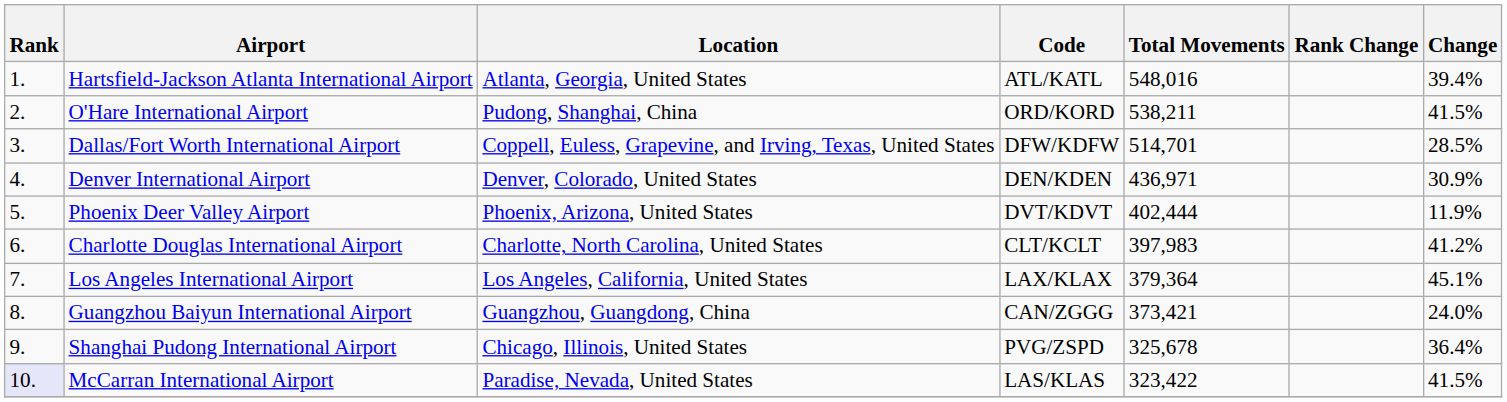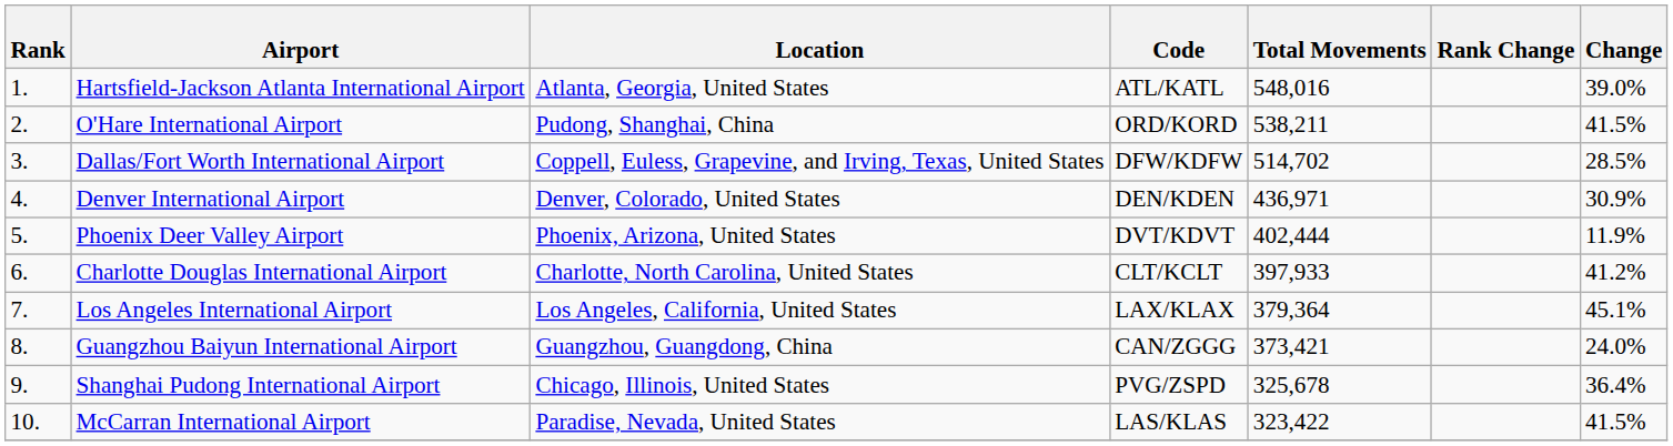 <table class="wikitable sortable" width="align=">
 <tr>
 <th><br>Rank</th>
 <th><br>Airport</th>
 <th><br>Location</th>
 <th><br>Code</th>
 <th><br>Total Movements</th>
 <th><br>Rank Change</th>
 <th><br>Change</th>
 </tr>
 <tr>
 <td>1.</td>
 <td> <a href='#'>Hartsfield-Jackson Atlanta International Airport</a></td>
 <td><a href='#'>Atlanta</a>, <a href='#'>Georgia</a>, United States</td>
 <td>ATL/KATL</td>
 <td>548,016</td>
 <td></td>
-<td> 39.4%</td>
+<td> 39.0%</td>
 </tr>
 <tr>
 <td>2.</td>
 <td> <a href='#'>O'Hare International Airport</a></td>
 <td><a href='#'>Pudong</a>, <a href='#'>Shanghai</a>, China</td>
 <td>ORD/KORD</td>
 <td>538,211</td>
 <td></td>
 <td> 41.5%</td>
 </tr>
 <tr>
 <td>3.</td>
 <td> <a href='#'>Dallas/Fort Worth International Airport</a></td>
 <td><a href='#'>Coppell</a>, <a href='#'>Euless</a>, <a href='#'>Grapevine</a>, and <a href='#'>Irving, Texas</a>, United States</td>
 <td>DFW/KDFW</td>
-<td>514,701</td>
+<td>514,702</td>
 <td></td>
 <td> 28.5%</td>
 </tr>
 <tr>
 <td>4.</td>
 <td> <a href='#'>Denver International Airport</a></td>
 <td><a href='#'>Denver</a>, <a href='#'>Colorado</a>, United States</td>
 <td>DEN/KDEN</td>
 <td>436,971</td>
 <td></td>
 <td> 30.9%</td>
 </tr>
 <tr>
 <td>5.</td>
 <td> <a href='#'>Phoenix Deer Valley Airport</a></td>
 <td><a href='#'>Phoenix, Arizona</a>, United States</td>
 <td>DVT/KDVT</td>
 <td>402,444</td>
 <td></td>
 <td> 11.9%</td>
 </tr>
 <tr>
 <td>6.</td>
 <td> <a href='#'>Charlotte Douglas International Airport</a></td>
 <td><a href='#'>Charlotte, North Carolina</a>, United States</td>
 <td>CLT/KCLT</td>
-<td>397,983</td>
+<td>397,933</td>
 <td></td>
 <td> 41.2%</td>
 </tr>
 <tr>
 <td>7.</td>
 <td> <a href='#'>Los Angeles International Airport</a></td>
 <td><a href='#'>Los Angeles</a>, <a href='#'>California</a>, United States</td>
 <td>LAX/KLAX</td>
 <td>379,364</td>
 <td></td>
 <td> 45.1%</td>
 </tr>
 <tr>
 <td>8.</td>
 <td> <a href='#'>Guangzhou Baiyun International Airport</a></td>
 <td><a href='#'>Guangzhou</a>, <a href='#'>Guangdong</a>, China</td>
 <td>CAN/ZGGG</td>
 <td>373,421</td>
 <td></td>
 <td> 24.0%</td>
 </tr>
 <tr>
 <td>9.</td>
 <td> <a href='#'>Shanghai Pudong International Airport</a></td>
 <td><a href='#'>Chicago</a>, <a href='#'>Illinois</a>, United States</td>
 <td>PVG/ZSPD</td>
 <td>325,678</td>
 <td></td>
 <td> 36.4%</td>
 </tr>
 <tr>
-<td style="background: lavender;">10.</td>
+<td>10.</td>
 <td> <a href='#'>McCarran International Airport</a></td>
 <td><a href='#'>Paradise, Nevada</a>, United States</td>
 <td>LAS/KLAS</td>
 <td>323,422</td>
 <td></td>
 <td> 41.5%</td>
 </tr>
 <tr>
 </tr>
 </table>
